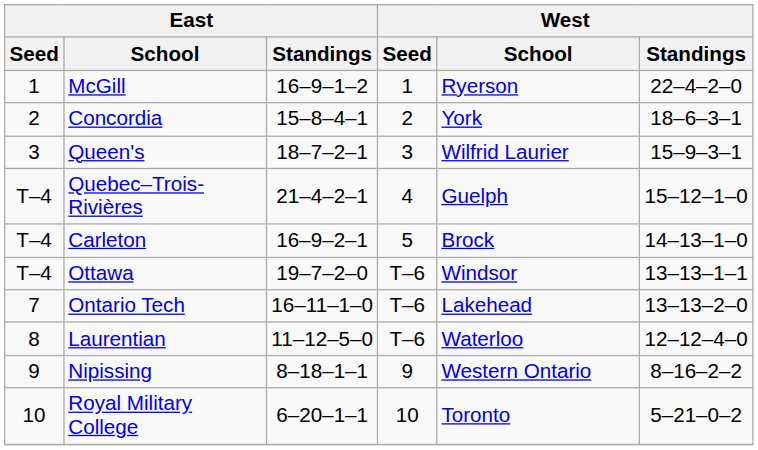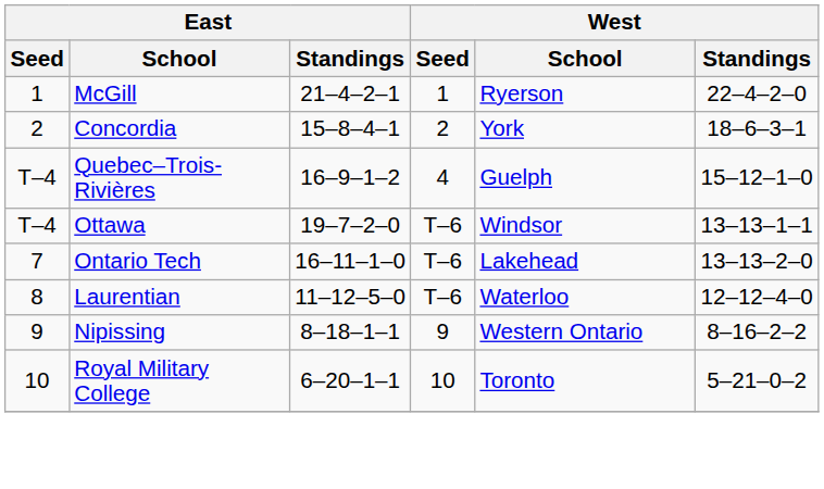 <table class="wikitable">
 <tr>
 <th colspan=3>East</th>
 <th colspan=3>West</th>
 </tr>
 <tr>
 <th>Seed</th>
 <th style="width:150px">School</th>
 <th>Standings</th>
 <th>Seed</th>
 <th style="width:150px">School</th>
 <th>Standings</th>
 </tr>
 <tr>
 <td align=center>1</td>
 <td><a href='#'>McGill</a></td>
-<td align=center>16–9–1–2</td>
+<td align=center>21–4–2–1</td>
 <td align=center>1</td>
 <td><a href='#'>Ryerson</a></td>
 <td align=center>22–4–2–0</td>
 </tr>
 <tr>
 <td align=center>2</td>
 <td><a href='#'>Concordia</a></td>
 <td align=center>15–8–4–1</td>
 <td align=center>2</td>
 <td><a href='#'>York</a></td>
 <td align=center>18–6–3–1</td>
 </tr>
 <tr>
-<td align=center>3</td>
-<td><a href='#'>Queen's</a></td>
-<td align=center>18–7–2–1</td>
-<td align=center>3</td>
-<td><a href='#'>Wilfrid Laurier</a></td>
-<td align=center>15–9–3–1</td>
-</tr>
-<tr>
 <td align=center>T–4</td>
 <td><a href='#'>Quebec–Trois-Rivières</a></td>
-<td align=center>21–4–2–1</td>
+<td align=center>16–9–1–2</td>
 <td align=center>4</td>
 <td><a href='#'>Guelph</a></td>
 <td align=center>15–12–1–0</td>
-</tr>
-<tr>
-<td align=center>T–4</td>
-<td><a href='#'>Carleton</a></td>
-<td align=center>16–9–2–1</td>
-<td align=center>5</td>
-<td><a href='#'>Brock</a></td>
-<td align=center>14–13–1–0</td>
 </tr>
 <tr>
 <td align=center>T–4</td>
 <td><a href='#'>Ottawa</a></td>
 <td align=center>19–7–2–0</td>
 <td align=center>T–6</td>
 <td><a href='#'>Windsor</a></td>
 <td align=center>13–13–1–1</td>
 </tr>
 <tr>
 <td align=center>7</td>
 <td><a href='#'>Ontario Tech</a></td>
 <td align=center>16–11–1–0</td>
 <td align=center>T–6</td>
 <td><a href='#'>Lakehead</a></td>
 <td align=center>13–13–2–0</td>
 </tr>
 <tr>
 <td align=center>8</td>
 <td><a href='#'>Laurentian</a></td>
 <td align=center>11–12–5–0</td>
 <td align=center>T–6</td>
 <td><a href='#'>Waterloo</a></td>
 <td align=center>12–12–4–0</td>
 </tr>
 <tr>
 <td align=center>9</td>
 <td><a href='#'>Nipissing</a></td>
 <td align=center>8–18–1–1</td>
 <td align=center>9</td>
 <td><a href='#'>Western Ontario</a></td>
 <td align=center>8–16–2–2</td>
 </tr>
 <tr>
 <td align=center>10</td>
 <td><a href='#'>Royal Military College</a></td>
 <td align=center>6–20–1–1</td>
 <td align=center>10</td>
 <td><a href='#'>Toronto</a></td>
 <td align=center>5–21–0–2</td>
 </tr>
 <tr>
 </tr>
 </table>
